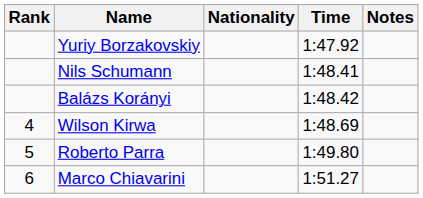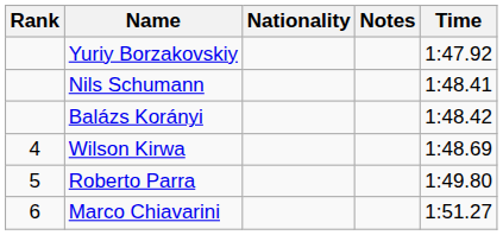 <table class="wikitable sortable" style="text-align:center">
 <tr>
 <th>Rank</th>
 <th>Name</th>
 <th>Nationality</th>
+<th>Notes</th>
 <th>Time</th>
-<th>Notes</th>
 </tr>
 <tr>
 <td></td>
 <td align="left"><a href='#'>Yuriy Borzakovskiy</a></td>
 <td align=left></td>
+<td></td>
 <td>1:47.92</td>
-<td></td>
 </tr>
 <tr>
 <td></td>
 <td align="left"><a href='#'>Nils Schumann</a></td>
 <td align=left></td>
+<td></td>
 <td>1:48.41</td>
-<td></td>
 </tr>
 <tr>
 <td></td>
 <td align="left"><a href='#'>Balázs Korányi</a></td>
 <td align=left></td>
+<td></td>
 <td>1:48.42</td>
-<td></td>
 </tr>
 <tr>
 <td>4</td>
 <td align="left"><a href='#'>Wilson Kirwa</a></td>
 <td align=left></td>
+<td></td>
 <td>1:48.69</td>
-<td></td>
 </tr>
 <tr>
 <td>5</td>
 <td align="left"><a href='#'>Roberto Parra</a></td>
 <td align=left></td>
+<td></td>
 <td>1:49.80</td>
-<td></td>
 </tr>
 <tr>
 <td>6</td>
 <td align="left"><a href='#'>Marco Chiavarini</a></td>
 <td align=left></td>
+<td></td>
 <td>1:51.27</td>
-<td></td>
 </tr>
 </table>
